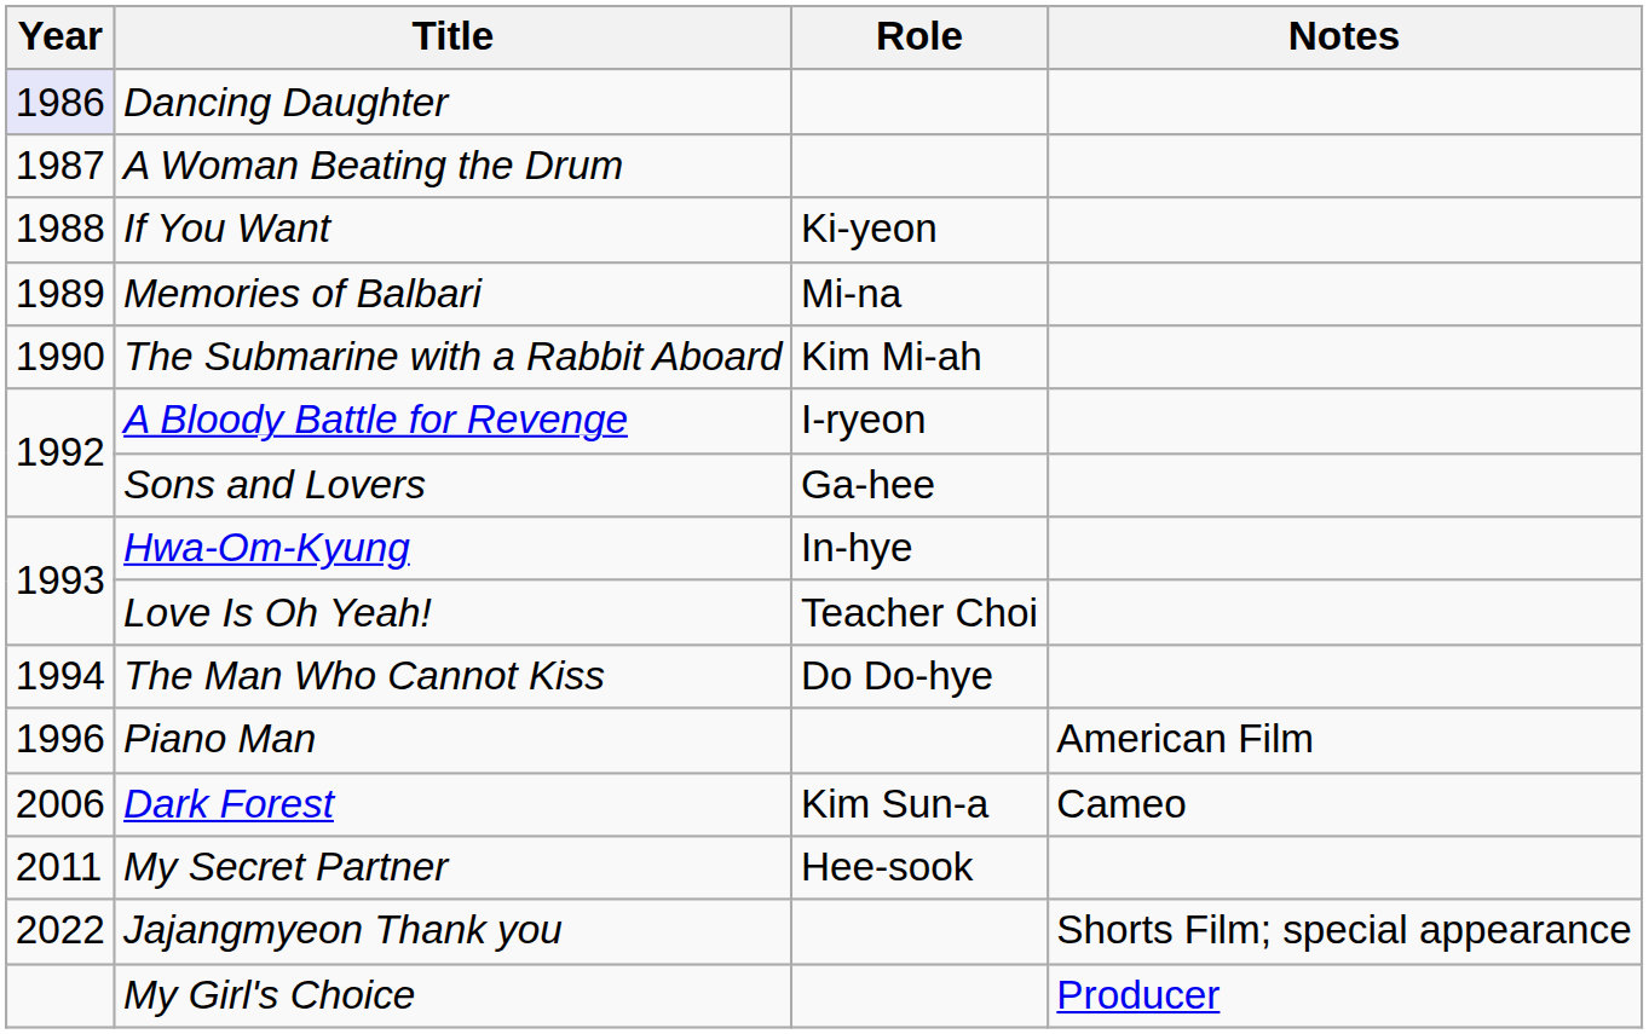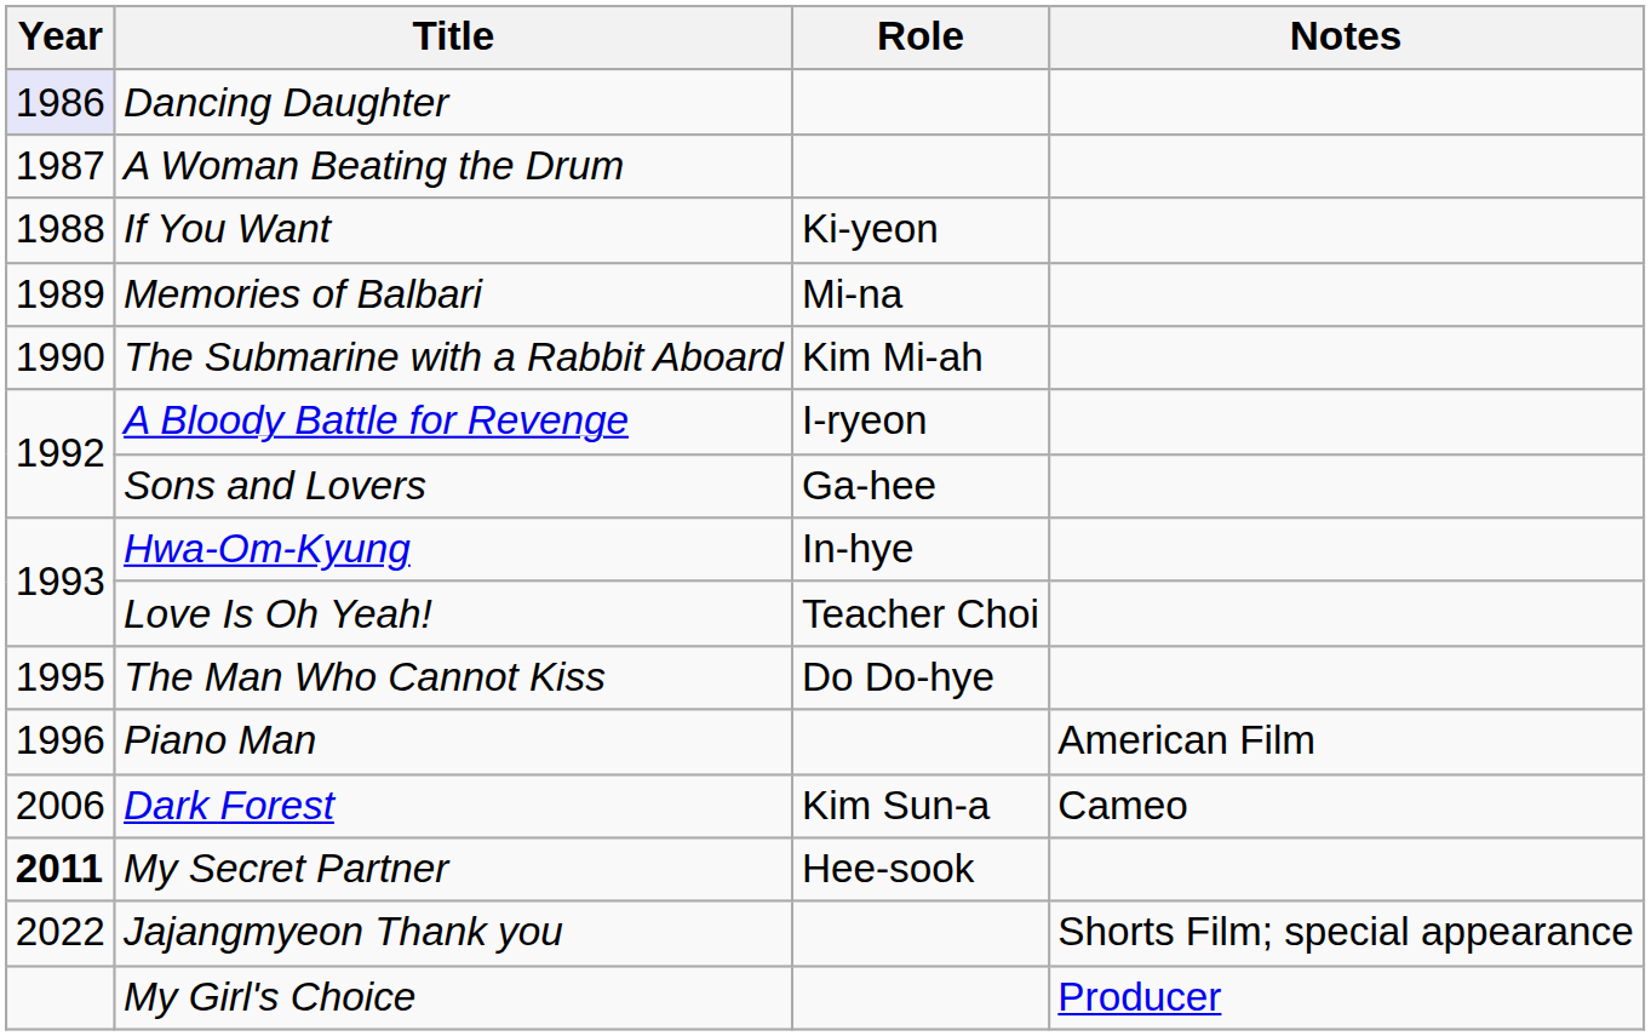 <table class="wikitable">
 <tr>
 <th>Year</th>
 <th>Title</th>
 <th>Role</th>
 <th>Notes</th>
 </tr>
 <tr>
 <td style="background: lavender;">1986</td>
 <td><em>Dancing Daughter</em></td>
 <td></td>
 <td></td>
 </tr>
 <tr>
 <td>1987</td>
 <td><em>A Woman Beating the Drum</em></td>
 <td></td>
 <td></td>
 </tr>
 <tr>
 <td>1988</td>
 <td><em>If You Want</em></td>
 <td>Ki-yeon</td>
 <td></td>
 </tr>
 <tr>
 <td>1989</td>
 <td><em>Memories of Balbari</em></td>
 <td>Mi-na</td>
 <td></td>
 </tr>
 <tr>
 <td>1990</td>
 <td><em>The Submarine with a Rabbit Aboard</em></td>
 <td>Kim Mi-ah</td>
 <td></td>
 </tr>
 <tr>
 <td rowspan=2>1992</td>
 <td><em><a href='#'>A Bloody Battle for Revenge</a></em></td>
 <td>I-ryeon</td>
 <td></td>
 </tr>
 <tr>
 <td><em>Sons and Lovers</em></td>
 <td>Ga-hee</td>
 <td></td>
 </tr>
 <tr>
 <td rowspan=2>1993</td>
 <td><em><a href='#'>Hwa-Om-Kyung</a></em></td>
 <td>In-hye</td>
 <td></td>
 </tr>
 <tr>
 <td><em>Love Is Oh Yeah!</em></td>
 <td>Teacher Choi</td>
 <td></td>
 </tr>
 <tr>
-<td>1994</td>
+<td>1995</td>
 <td><em>The Man Who Cannot Kiss</em></td>
 <td>Do Do-hye</td>
 <td></td>
 </tr>
 <tr>
 <td>1996</td>
 <td><em>Piano Man</em></td>
 <td></td>
 <td>American Film</td>
 </tr>
 <tr>
 <td>2006</td>
 <td><em><a href='#'>Dark Forest</a></em></td>
 <td>Kim Sun-a</td>
 <td>Cameo</td>
 </tr>
 <tr>
-<td>2011</td>
+<td><strong>2011</strong></td>
 <td><em>My Secret Partner</em></td>
 <td>Hee-sook</td>
 <td></td>
 </tr>
 <tr>
 <td>2022</td>
 <td><em>Jajangmyeon Thank you</em></td>
 <td></td>
 <td>Shorts Film; special appearance</td>
 </tr>
 <tr>
 <td></td>
 <td><em>My Girl's Choice</em></td>
 <td></td>
 <td><a href='#'>Producer</a></td>
 </tr>
 </table>
